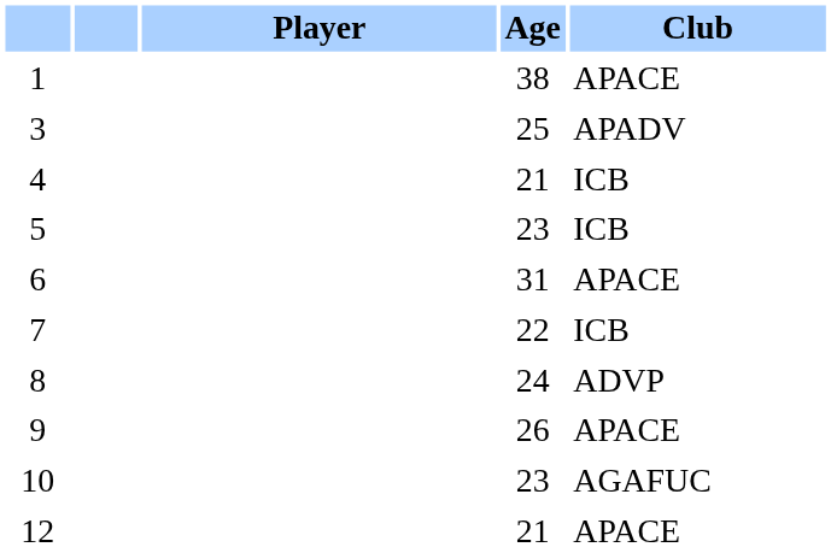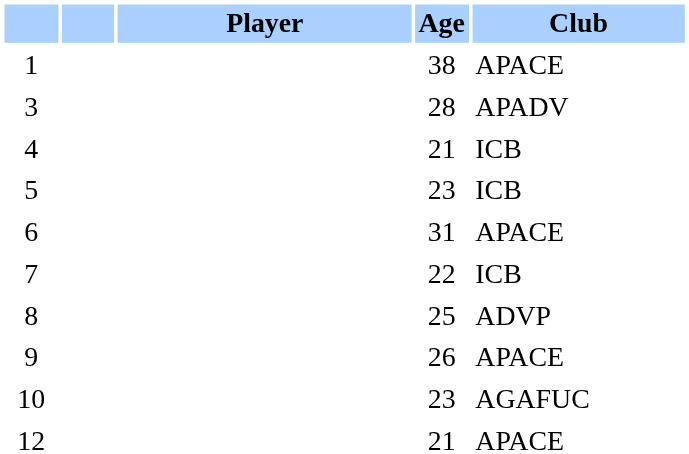 <table class="sortable" border="0" cellspacing="2" cellpadding="2">
 <tr style="background-color:#AAD0FF">
 <th width=8%></th>
 <th width=8%></th>
 <th width=44%>Player</th>
 <th width=8%>Age</th>
 <th width=32%>Club</th>
 </tr>
 <tr>
 <td style="text-align: center;">1</td>
 <td style="text-align: center;"></td>
 <td></td>
 <td style="text-align: center;">38</td>
 <td>APACE</td>
 </tr>
 <tr>
 <td style="text-align: center;">3</td>
 <td style="text-align: center;"></td>
 <td></td>
-<td style="text-align: center;">25</td>
+<td style="text-align: center;">28</td>
 <td>APADV</td>
 </tr>
 <tr>
 <td style="text-align: center;">4</td>
 <td style="text-align: center;"></td>
 <td></td>
 <td style="text-align: center;">21</td>
 <td>ICB</td>
 </tr>
 <tr>
 <td style="text-align: center;">5</td>
 <td style="text-align: center;"></td>
 <td></td>
 <td style="text-align: center;">23</td>
 <td>ICB</td>
 </tr>
 <tr>
 <td style="text-align: center;">6</td>
 <td style="text-align: center;"></td>
 <td></td>
 <td style="text-align: center;">31</td>
 <td>APACE</td>
 </tr>
 <tr>
 <td style="text-align: center;">7</td>
 <td style="text-align: center;"></td>
 <td></td>
 <td style="text-align: center;">22</td>
 <td>ICB</td>
 </tr>
 <tr>
 <td style="text-align: center;">8</td>
 <td style="text-align: center;"></td>
 <td></td>
-<td style="text-align: center;">24</td>
+<td style="text-align: center;">25</td>
 <td>ADVP</td>
 </tr>
 <tr>
 <td style="text-align: center;">9</td>
 <td style="text-align: center;"></td>
 <td></td>
 <td style="text-align: center;">26</td>
 <td>APACE</td>
 </tr>
 <tr>
 <td style="text-align: center;">10</td>
 <td style="text-align: center;"></td>
 <td></td>
 <td style="text-align: center;">23</td>
 <td>AGAFUC</td>
 </tr>
 <tr>
 <td style="text-align: center;">12</td>
 <td style="text-align: center;"></td>
 <td></td>
 <td style="text-align: center;">21</td>
 <td>APACE</td>
 </tr>
 </table>
